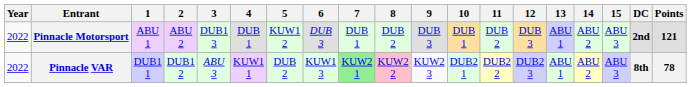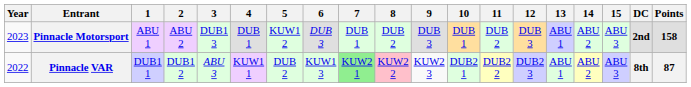 <table class="wikitable" style="text-align:center; font-size:85%">
 <tr>
 <th>Year</th>
 <th>Entrant</th>
 <th>1</th>
 <th>2</th>
 <th>3</th>
 <th>4</th>
 <th>5</th>
 <th>6</th>
 <th>7</th>
 <th>8</th>
 <th>9</th>
 <th>10</th>
 <th>11</th>
 <th>12</th>
 <th>13</th>
 <th>14</th>
 <th>15</th>
 <th>DC</th>
 <th>Points</th>
 </tr>
 <tr>
-<td><a href='#'>2022</a></td>
+<td><a href='#'>2023</a></td>
 <th nowrap><a href='#'>Pinnacle Motorsport</a></th>
 <td style="background:#EFCFFF;"><a href='#'>ABU<br>1</a><br></td>
 <td style="background:#EFCFFF;"><a href='#'>ABU<br>2</a><br></td>
 <td style="background:#DFFFDF;"><a href='#'>DUB1<br>3</a><br></td>
 <td style="background:#DFDFDF;"><a href='#'>DUB<br>1</a><br></td>
 <td style="background:#DFFFDF;"><a href='#'>KUW1<br>2</a><br></td>
 <td style="background:#DFDFDF;"><em><a href='#'>DUB<br>3</a></em><br></td>
 <td style="background:#DFFFDF;"><a href='#'>DUB<br>1</a><br></td>
 <td style="background:#DFFFDF;"><a href='#'>DUB<br>2</a><br></td>
 <td style="background:#DFDFDF;"><a href='#'>DUB<br>3</a><br></td>
 <td style="background:#FFDF9F;"><a href='#'>DUB<br>1</a><br></td>
 <td style="background:#DFFFDF;"><a href='#'>DUB<br>2</a><br></td>
 <td style="background:#FFDF9F;"><a href='#'>DUB<br>3</a><br></td>
 <td style="background:#CFCFFF;"><a href='#'>ABU<br>1</a><br></td>
 <td style="background:#DFFFDF;"><a href='#'>ABU<br>2</a><br></td>
 <td style="background:#DFFFDF;"><a href='#'>ABU<br>3</a><br></td>
 <th style="background:#DFDFDF;">2nd</th>
-<th style="background:#DFDFDF;">121</th>
+<th style="background:#DFDFDF;">158</th>
 </tr>
 <tr>
 <td><a href='#'>2022</a></td>
 <th nowrap><a href='#'>Pinnacle</a> <a href='#'>VAR</a></th>
 <td style="background:#CFCFFF;"><a href='#'>DUB1<br>1</a><br></td>
 <td style="background:#DFFFDF;"><a href='#'>DUB1<br>2</a><br></td>
 <td style="background:#DFFFDF;"><em><a href='#'>ABU<br>3</a></em><br></td>
 <td style="background:#EFCFFF;"><a href='#'>KUW1<br>1</a><br></td>
 <td style="background:#DFFFDF;"><a href='#'>DUB<br>2</a><br></td>
 <td style="background:#DFFFDF;"><a href='#'>KUW1<br>3</a><br></td>
 <td style="background: lightgreen;"><a href='#'>KUW2<br>1</a></td>
 <td style="background: pink;"><a href='#'>KUW2<br>2</a></td>
 <td><a href='#'>KUW2<br>3</a></td>
 <td style="background:#DFFFDF;"><a href='#'>DUB2<br>1</a><br></td>
 <td style="background:#FFFFBF;"><a href='#'>DUB2<br>2</a><br></td>
 <td style="background:#CFCFFF;"><a href='#'>DUB2<br>3</a><br></td>
 <td style="background:#DFFFDF;"><a href='#'>ABU<br>1</a><br></td>
 <td style="background:#FFFFBF;"><a href='#'>ABU<br>2</a><br></td>
 <td style="background:#CFCFFF;"><a href='#'>ABU<br>3</a><br></td>
 <th>8th</th>
-<th>78</th>
+<th>87</th>
 </tr>
 </table>
